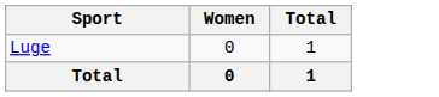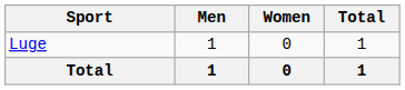 <table class="wikitable" style="text-align:center; font-size: 90%">
 <tr>
 <th width=120>Sport</th>
+<th width=50>Men</th>
 <th width=50>Women</th>
 <th width=50>Total</th>
 </tr>
 <tr>
 <td align=left> <a href='#'>Luge</a></td>
+<td>1</td>
 <td>0</td>
 <td>1</td>
 </tr>
 <tr>
 <th>Total</th>
+<th>1</th>
 <th>0</th>
 <th>1</th>
 </tr>
 </table>
